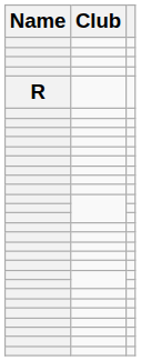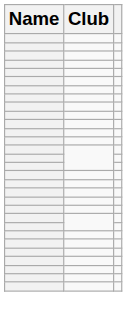 <table class="wikitable sortable plainrowheaders" style="text-align:center;">
 <tr>
 <th scope="col">Name</th>
 <th scope="col">Club</th>
 <th class="unsortable"></th>
 </tr>
 <tr>
 <th scope="row"></th>
 <td></td>
 <td></td>
 </tr>
 <tr>
 <th scope="row"></th>
 <td></td>
 <td></td>
 </tr>
 <tr>
 <th scope="row"></th>
 <td></td>
 <td></td>
 </tr>
 <tr>
 <th scope="row"></th>
-<td></td>
-<td></td>
-</tr>
-<tr>
-<th scope="row"> <span><strong>R</strong></span></th>
 <td></td>
 <td></td>
 </tr>
 <tr>
 <th scope="row"></th>
 <td></td>
 <td></td>
 </tr>
 <tr>
 <th scope="row"></th>
 <td></td>
 <td></td>
 </tr>
 <tr>
 <th scope="row"></th>
 <td></td>
 <td></td>
 </tr>
 <tr>
 <th scope="row"></th>
 <td></td>
 <td></td>
 </tr>
 <tr>
 <th scope="row"></th>
 <td></td>
 <td></td>
 </tr>
 <tr>
 <th scope="row"></th>
 <td></td>
 <td></td>
 </tr>
 <tr>
 <th scope="row"></th>
 <td></td>
 <td></td>
 </tr>
 <tr>
 <th scope="row"></th>
 <td></td>
 <td></td>
 </tr>
 <tr>
 <th scope="row"></th>
 <td></td>
 <td></td>
 </tr>
 <tr>
 <th scope="row"></th>
 <td rowspan=3></td>
 <td></td>
 </tr>
 <tr>
 <th scope="row"></th>
 <td></td>
 </tr>
 <tr>
 <th scope="row"></th>
 <td></td>
 </tr>
 <tr>
 <th scope="row"></th>
 <td></td>
 <td></td>
 </tr>
 <tr>
 <th scope="row"></th>
 <td></td>
 <td></td>
 </tr>
 <tr>
 <th scope="row"></th>
 <td></td>
 <td></td>
 </tr>
 <tr>
 <th scope="row"></th>
 <td></td>
 <td></td>
 </tr>
 <tr>
 <th scope="row"></th>
 <td></td>
 <td></td>
 </tr>
 <tr>
 <th scope="row"></th>
 <td rowspan=2></td>
 <td></td>
 </tr>
 <tr>
 <th scope="row"></th>
 <td></td>
 </tr>
 <tr>
 <th scope="row"></th>
 <td></td>
 <td></td>
 </tr>
 <tr>
 <th scope="row"></th>
 <td></td>
 <td></td>
 </tr>
 <tr>
 <th scope="row"></th>
 <td></td>
 <td></td>
 </tr>
 <tr>
 <th scope="row"></th>
 <td></td>
 <td></td>
 </tr>
 <tr>
 <th scope="row"></th>
 <td></td>
 <td></td>
 </tr>
 <tr>
 <th scope="row"></th>
 <td></td>
 <td></td>
 </tr>
 <tr>
 <th scope="row"></th>
 <td></td>
 <td></td>
 </tr>
 </table>
